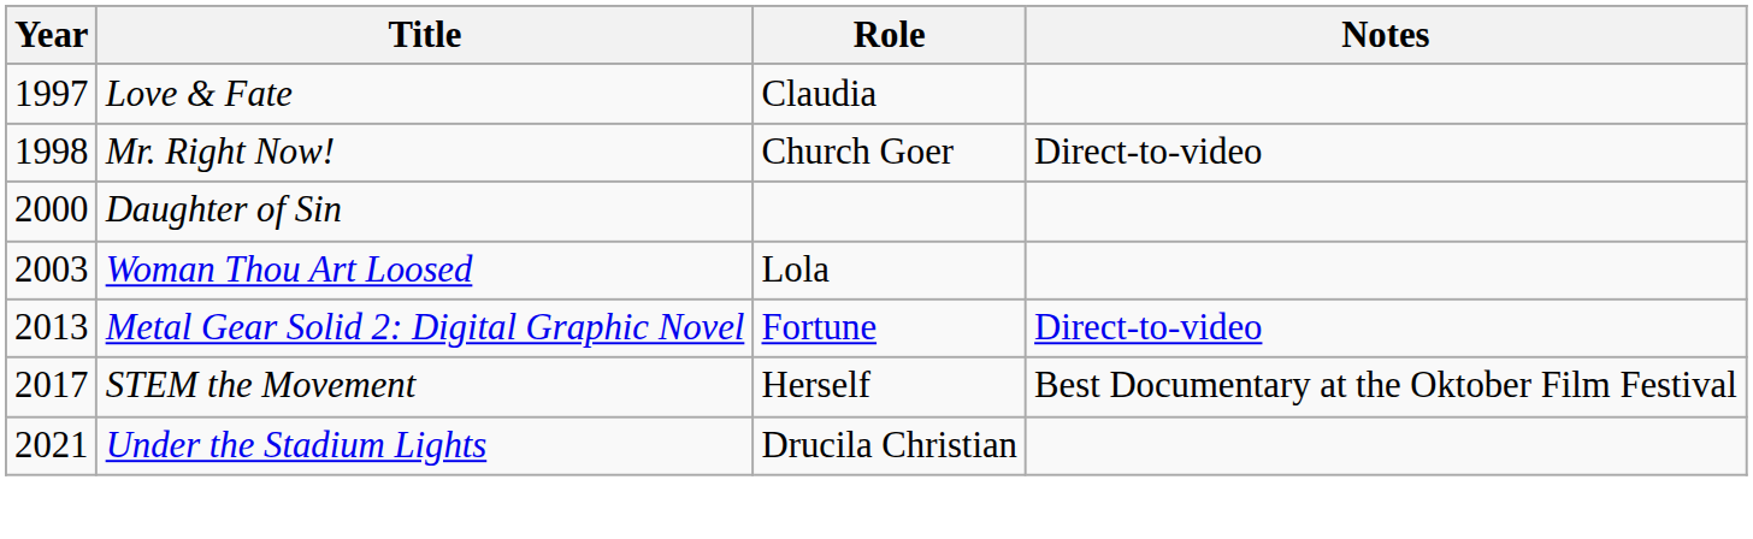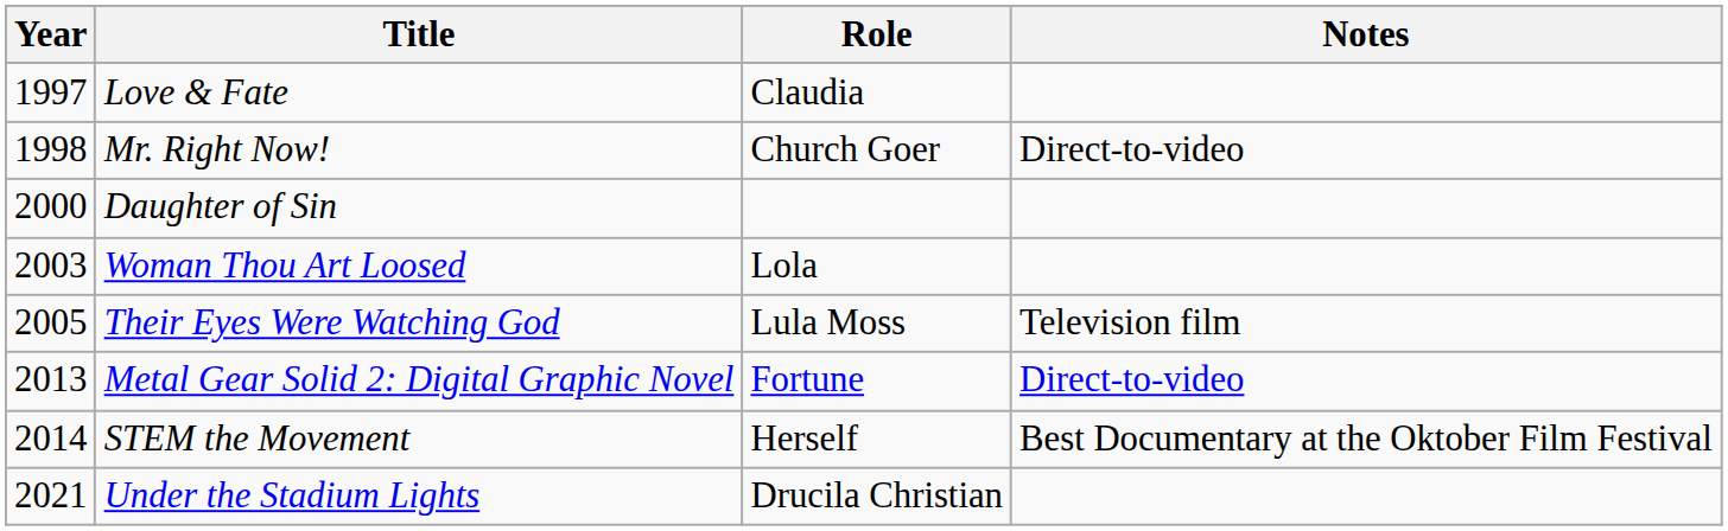 <table class="wikitable sortable">
 <tr>
 <th>Year</th>
 <th>Title</th>
 <th>Role</th>
 <th>Notes</th>
 </tr>
 <tr>
 <td>1997</td>
 <td><em>Love & Fate</em></td>
 <td>Claudia</td>
 <td></td>
 </tr>
 <tr>
 <td>1998</td>
 <td><em>Mr. Right Now!</em></td>
 <td>Church Goer</td>
 <td>Direct-to-video</td>
 </tr>
 <tr>
 <td>2000</td>
 <td><em>Daughter of Sin</em></td>
 <td></td>
 <td></td>
 </tr>
 <tr>
 <td>2003</td>
 <td><em><a href='#'>Woman Thou Art Loosed</a></em></td>
 <td>Lola</td>
 <td></td>
 </tr>
 <tr>
+<td>2005</td>
+<td><em><a href='#'>Their Eyes Were Watching God</a></em></td>
+<td>Lula Moss</td>
+<td>Television film</td>
+</tr>
+<tr>
 <td>2013</td>
 <td><em><a href='#'>Metal Gear Solid 2: Digital Graphic Novel</a></em></td>
 <td><a href='#'>Fortune</a></td>
 <td><a href='#'>Direct-to-video</a></td>
 </tr>
 <tr>
-<td>2017</td>
+<td>2014</td>
 <td><em>STEM the Movement</em></td>
 <td>Herself</td>
 <td>Best Documentary at the Oktober Film Festival</td>
 </tr>
 <tr>
 <td>2021</td>
 <td><em><a href='#'>Under the Stadium Lights</a></em></td>
 <td>Drucila Christian</td>
 <td></td>
 </tr>
 </table>
